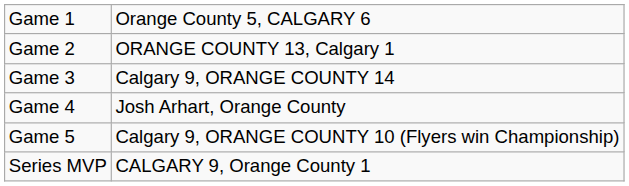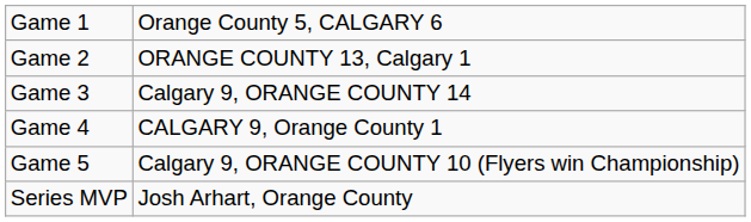 <table class="wikitable">
 <tr>
 <td>Game 1</td>
 <td>Orange County 5, CALGARY 6</td>
 </tr>
 <tr>
 <td>Game 2</td>
 <td>ORANGE COUNTY 13, Calgary 1</td>
 </tr>
 <tr>
 <td>Game 3</td>
 <td>Calgary 9, ORANGE COUNTY 14</td>
 </tr>
 <tr>
 <td>Game 4</td>
-<td>Josh Arhart, Orange County</td>
+<td>CALGARY 9, Orange County 1</td>
 </tr>
 <tr>
 <td>Game 5</td>
 <td>Calgary 9, ORANGE COUNTY 10 (Flyers win Championship)</td>
 </tr>
 <tr>
 <td>Series MVP</td>
-<td>CALGARY 9, Orange County 1</td>
+<td>Josh Arhart, Orange County</td>
 </tr>
 </table>
